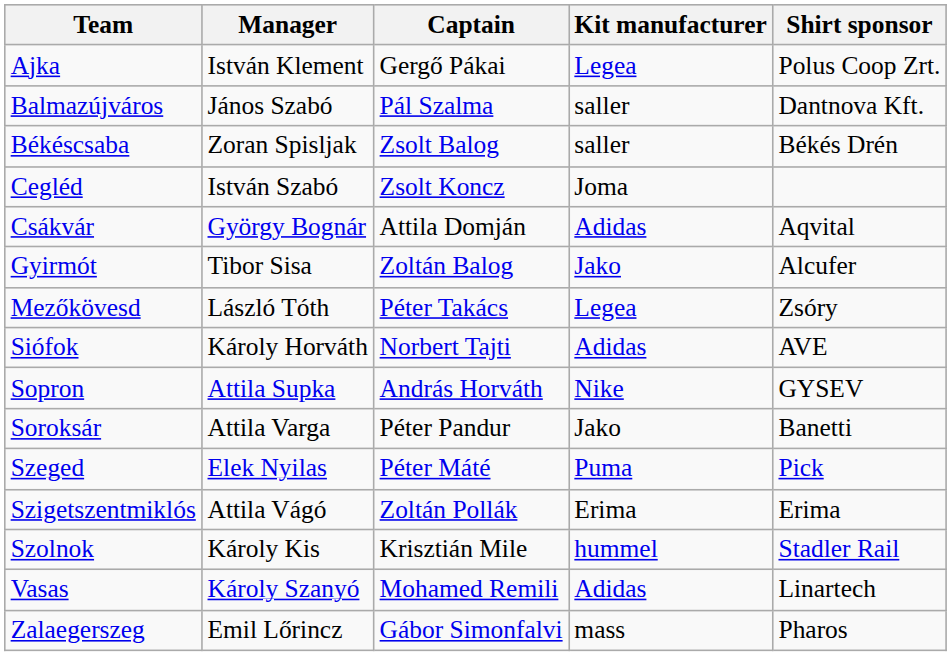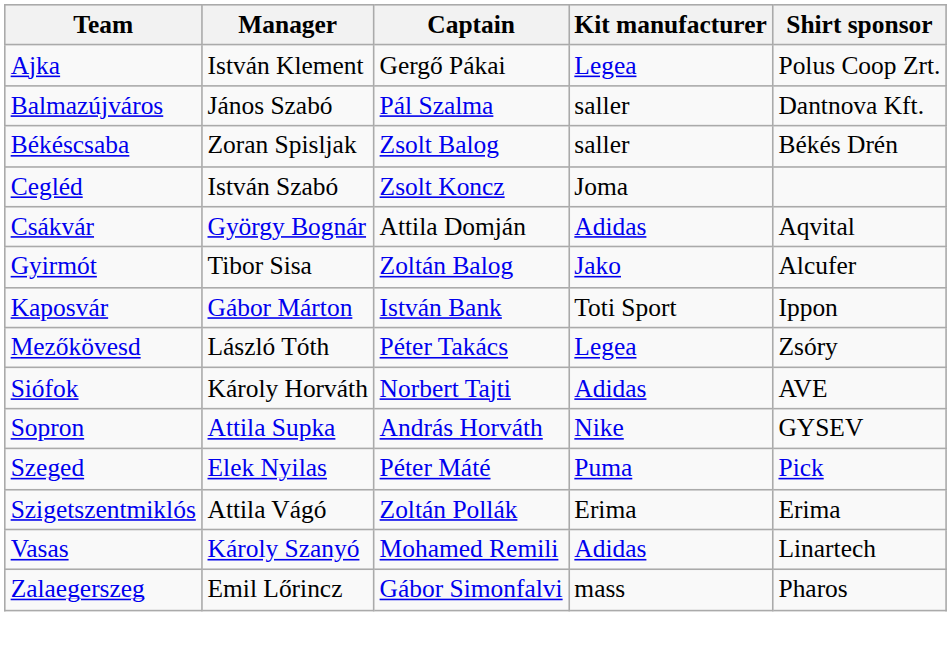 <table class="wikitable sortable">
 <tr>
 <th>Team</th>
 <th>Manager</th>
 <th>Captain</th>
 <th>Kit manufacturer</th>
 <th>Shirt sponsor</th>
 </tr>
 <tr>
 <td><a href='#'>Ajka</a></td>
 <td> István Klement</td>
 <td>Gergő Pákai</td>
 <td><a href='#'>Legea</a></td>
 <td>Polus Coop Zrt.</td>
 </tr>
 <tr>
 <td><a href='#'>Balmazújváros</a></td>
 <td> János Szabó</td>
 <td><a href='#'>Pál Szalma</a></td>
 <td>saller</td>
 <td>Dantnova Kft.</td>
 </tr>
 <tr>
 <td><a href='#'>Békéscsaba</a></td>
 <td> Zoran Spisljak</td>
 <td><a href='#'>Zsolt Balog</a></td>
 <td>saller</td>
 <td>Békés Drén</td>
 </tr>
 <tr>
 <td><a href='#'>Cegléd</a></td>
 <td> István Szabó</td>
 <td><a href='#'>Zsolt Koncz</a></td>
 <td>Joma</td>
 <td></td>
 </tr>
 <tr>
 <td><a href='#'>Csákvár</a></td>
 <td> <a href='#'>György Bognár</a></td>
 <td>Attila Domján</td>
 <td><a href='#'>Adidas</a></td>
 <td>Aqvital</td>
 </tr>
 <tr>
 <td><a href='#'>Gyirmót</a></td>
 <td> Tibor Sisa</td>
 <td><a href='#'>Zoltán Balog</a></td>
 <td><a href='#'>Jako</a></td>
 <td>Alcufer</td>
 </tr>
 <tr>
+<td><a href='#'>Kaposvár</a></td>
+<td> <a href='#'>Gábor Márton</a></td>
+<td><a href='#'>István Bank</a></td>
+<td>Toti Sport</td>
+<td>Ippon</td>
+</tr>
+<tr>
 <td><a href='#'>Mezőkövesd</a></td>
 <td> László Tóth</td>
 <td><a href='#'>Péter Takács</a></td>
 <td><a href='#'>Legea</a></td>
 <td>Zsóry</td>
 </tr>
 <tr>
 <td><a href='#'>Siófok</a></td>
 <td> Károly Horváth</td>
 <td><a href='#'>Norbert Tajti</a></td>
 <td><a href='#'>Adidas</a></td>
 <td>AVE</td>
 </tr>
 <tr>
 <td><a href='#'>Sopron</a></td>
 <td> <a href='#'>Attila Supka</a></td>
 <td><a href='#'>András Horváth</a></td>
 <td><a href='#'>Nike</a></td>
 <td>GYSEV</td>
 </tr>
 <tr>
-<td><a href='#'>Soroksár</a></td>
-<td> Attila Varga</td>
-<td>Péter Pandur</td>
-<td>Jako</td>
-<td>Banetti</td>
-</tr>
-<tr>
 <td><a href='#'>Szeged</a></td>
 <td> <a href='#'>Elek Nyilas</a></td>
 <td><a href='#'>Péter Máté</a></td>
 <td><a href='#'>Puma</a></td>
 <td><a href='#'>Pick</a></td>
 </tr>
 <tr>
 <td><a href='#'>Szigetszentmiklós</a></td>
 <td> Attila Vágó</td>
 <td><a href='#'>Zoltán Pollák</a></td>
 <td>Erima</td>
 <td>Erima</td>
-</tr>
-<tr>
-<td><a href='#'>Szolnok</a></td>
-<td> Károly Kis</td>
-<td>Krisztián Mile</td>
-<td><a href='#'>hummel</a></td>
-<td><a href='#'>Stadler Rail</a></td>
 </tr>
 <tr>
 <td><a href='#'>Vasas</a></td>
 <td> <a href='#'>Károly Szanyó</a></td>
 <td><a href='#'>Mohamed Remili</a></td>
 <td><a href='#'>Adidas</a></td>
 <td>Linartech</td>
 </tr>
 <tr>
 <td><a href='#'>Zalaegerszeg</a></td>
 <td> Emil Lőrincz</td>
 <td><a href='#'>Gábor Simonfalvi</a></td>
 <td>mass</td>
 <td>Pharos</td>
 </tr>
 </table>
